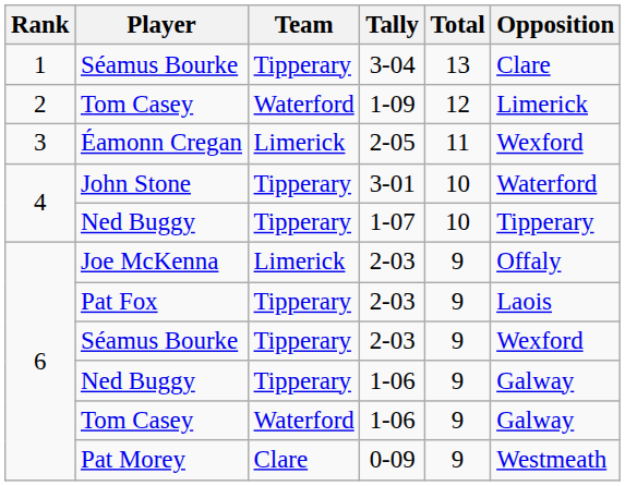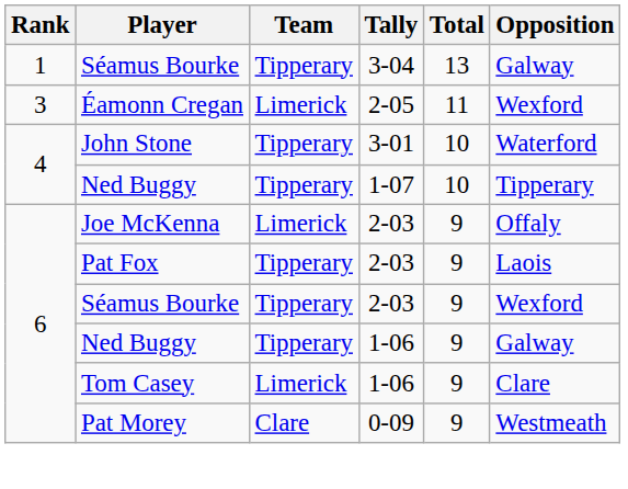 <table class="wikitable">
 <tr>
 <th>Rank</th>
 <th>Player</th>
 <th>Team</th>
 <th>Tally</th>
 <th>Total</th>
 <th>Opposition</th>
 </tr>
 <tr>
 <td rowspan=1 align=center>1</td>
 <td><a href='#'>Séamus Bourke</a></td>
 <td><a href='#'>Tipperary</a></td>
 <td align=center>3-04</td>
 <td align=center>13</td>
-<td><a href='#'>Clare</a></td>
-</tr>
-<tr>
-<td rowspan=1 align=center>2</td>
-<td><a href='#'>Tom Casey</a></td>
-<td><a href='#'>Waterford</a></td>
-<td align=center>1-09</td>
-<td align=center>12</td>
-<td><a href='#'>Limerick</a></td>
+<td><a href='#'>Galway</a></td>
 </tr>
 <tr>
 <td rowspan=1 align=center>3</td>
 <td><a href='#'>Éamonn Cregan</a></td>
 <td><a href='#'>Limerick</a></td>
 <td align=center>2-05</td>
 <td align=center>11</td>
 <td><a href='#'>Wexford</a></td>
 </tr>
 <tr>
 <td rowspan=2 align=center>4</td>
 <td><a href='#'>John Stone</a></td>
 <td><a href='#'>Tipperary</a></td>
 <td align=center>3-01</td>
 <td align=center>10</td>
 <td><a href='#'>Waterford</a></td>
 </tr>
 <tr>
 <td><a href='#'>Ned Buggy</a></td>
 <td><a href='#'>Tipperary</a></td>
 <td align=center>1-07</td>
 <td align=center>10</td>
 <td><a href='#'>Tipperary</a></td>
 </tr>
 <tr>
 <td rowspan=6 align=center>6</td>
 <td><a href='#'>Joe McKenna</a></td>
 <td><a href='#'>Limerick</a></td>
 <td align=center>2-03</td>
 <td align=center>9</td>
 <td><a href='#'>Offaly</a></td>
 </tr>
 <tr>
 <td><a href='#'>Pat Fox</a></td>
 <td><a href='#'>Tipperary</a></td>
 <td align=center>2-03</td>
 <td align=center>9</td>
 <td><a href='#'>Laois</a></td>
 </tr>
 <tr>
 <td><a href='#'>Séamus Bourke</a></td>
 <td><a href='#'>Tipperary</a></td>
 <td align=center>2-03</td>
 <td align=center>9</td>
 <td><a href='#'>Wexford</a></td>
 </tr>
 <tr>
 <td><a href='#'>Ned Buggy</a></td>
 <td><a href='#'>Tipperary</a></td>
 <td align=center>1-06</td>
 <td align=center>9</td>
 <td><a href='#'>Galway</a></td>
 </tr>
 <tr>
 <td><a href='#'>Tom Casey</a></td>
-<td><a href='#'>Waterford</a></td>
+<td><a href='#'>Limerick</a></td>
 <td align=center>1-06</td>
 <td align=center>9</td>
-<td><a href='#'>Galway</a></td>
+<td><a href='#'>Clare</a></td>
 </tr>
 <tr>
 <td><a href='#'>Pat Morey</a></td>
 <td><a href='#'>Clare</a></td>
 <td align=center>0-09</td>
 <td align=center>9</td>
 <td><a href='#'>Westmeath</a></td>
 </tr>
 </table>
